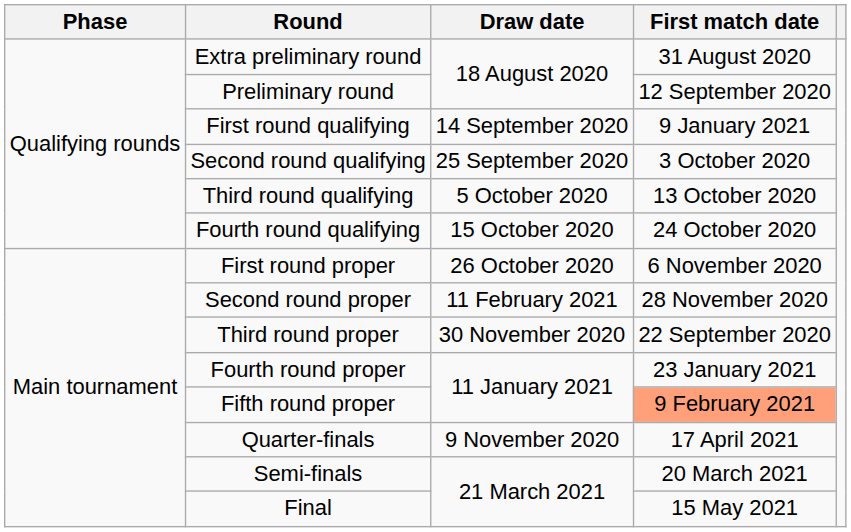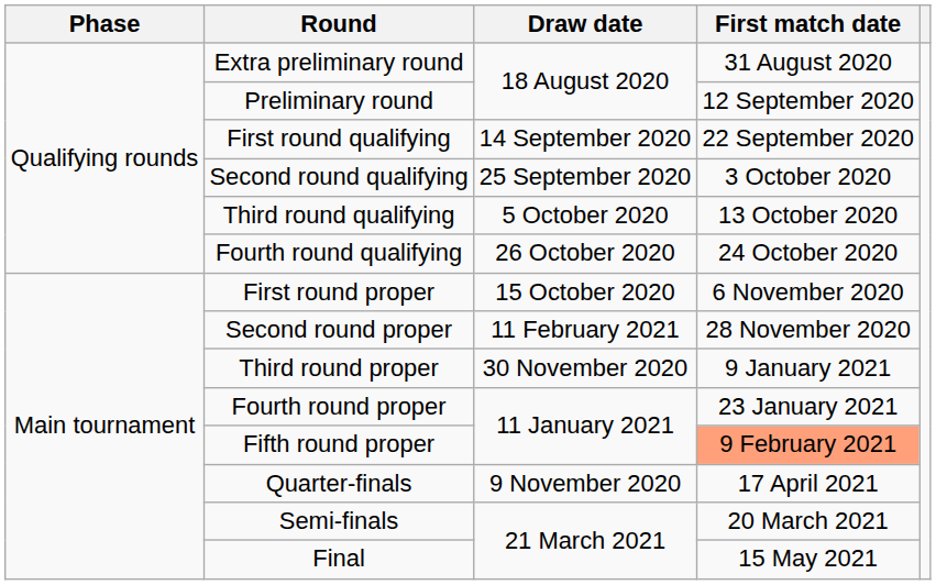 <table class="wikitable plainrowheaders" style="text-align:center;">
 <tr>
 <th scope="col">Phase</th>
 <th scope="col">Round</th>
 <th scope="col">Draw date</th>
 <th scope="col">First match date</th>
 <th scope="col" class="unsortable"></th>
 </tr>
 <tr>
 <td rowspan=6>Qualifying rounds</td>
 <td>Extra preliminary round</td>
 <td rowspan=2>18 August 2020</td>
 <td>31 August 2020</td>
 <td rowspan="14"></td>
 </tr>
 <tr>
 <td>Preliminary round</td>
 <td>12 September 2020</td>
 </tr>
 <tr>
 <td>First round qualifying</td>
 <td>14 September 2020</td>
-<td>9 January 2021</td>
+<td>22 September 2020</td>
 </tr>
 <tr>
 <td>Second round qualifying</td>
 <td>25 September 2020</td>
 <td>3 October 2020</td>
 </tr>
 <tr>
 <td>Third round qualifying</td>
 <td>5 October 2020</td>
 <td>13 October 2020</td>
 </tr>
 <tr>
 <td>Fourth round qualifying</td>
-<td>15 October 2020</td>
+<td>26 October 2020</td>
 <td>24 October 2020</td>
 </tr>
 <tr>
 <td rowspan=8>Main tournament</td>
 <td>First round proper</td>
-<td>26 October 2020</td>
+<td>15 October 2020</td>
 <td>6 November 2020</td>
 </tr>
 <tr>
 <td>Second round proper</td>
 <td>11 February 2021</td>
 <td>28 November 2020</td>
 </tr>
 <tr>
 <td>Third round proper</td>
 <td>30 November 2020</td>
-<td>22 September 2020</td>
+<td>9 January 2021</td>
 </tr>
 <tr>
 <td>Fourth round proper</td>
 <td rowspan=2>11 January 2021</td>
 <td>23 January 2021</td>
 </tr>
 <tr>
 <td>Fifth round proper</td>
 <td style="background: lightsalmon;">9 February 2021</td>
 </tr>
 <tr>
 <td>Quarter-finals</td>
 <td>9 November 2020</td>
 <td>17 April 2021</td>
 </tr>
 <tr>
 <td>Semi-finals</td>
 <td rowspan=2>21 March 2021</td>
 <td>20 March 2021</td>
 </tr>
 <tr>
 <td>Final</td>
 <td>15 May 2021</td>
 </tr>
 </table>
